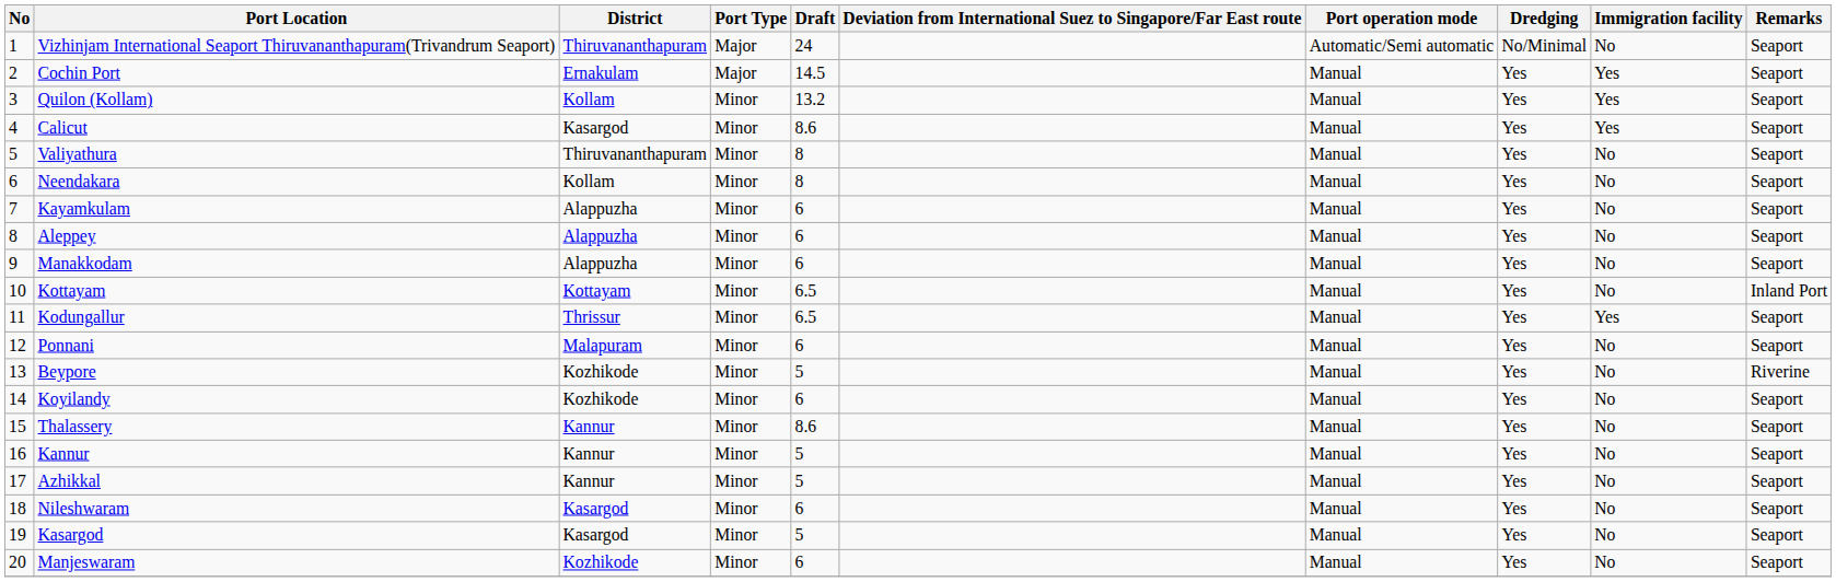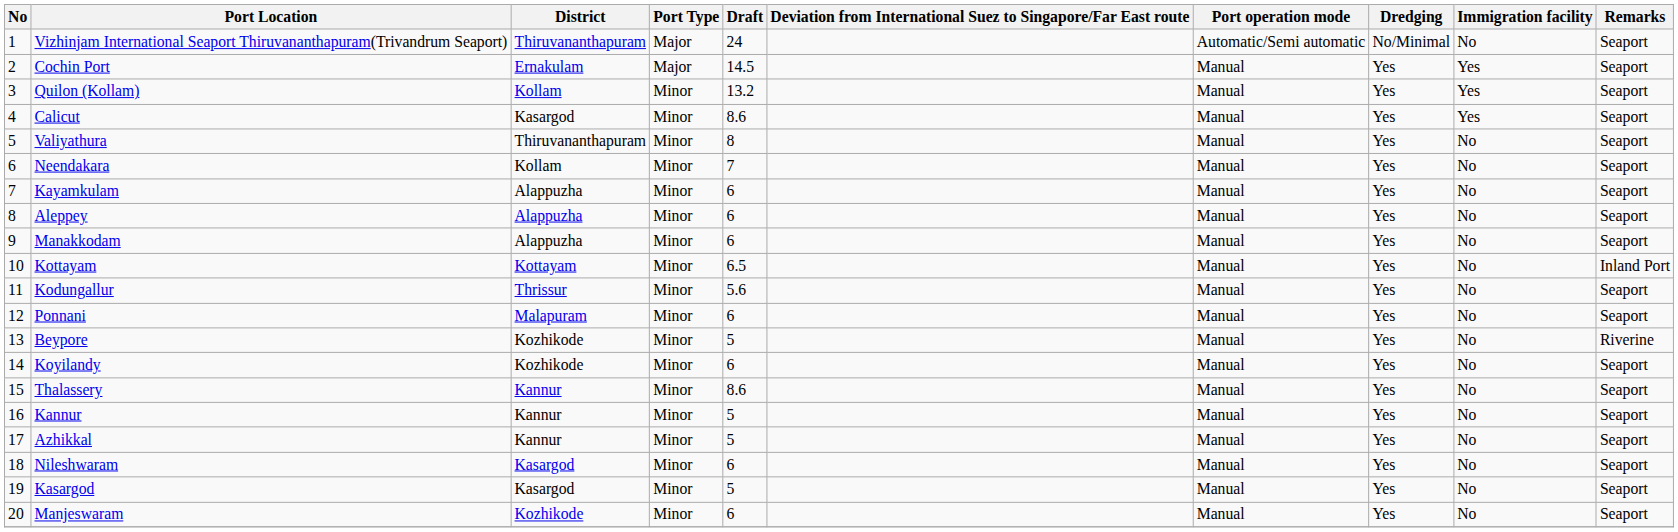 <table class="wikitable sortable">
 <tr>
 <th>No</th>
 <th>Port Location</th>
 <th>District</th>
 <th>Port Type</th>
 <th>Draft</th>
 <th>Deviation from International Suez to Singapore/Far East route</th>
 <th>Port operation mode</th>
 <th>Dredging</th>
 <th>Immigration facility</th>
 <th>Remarks</th>
 </tr>
 <tr>
 <td>1</td>
 <td><a href='#'>Vizhinjam International Seaport Thiruvananthapuram</a>(Trivandrum Seaport)</td>
 <td><a href='#'>Thiruvananthapuram</a></td>
 <td>Major</td>
 <td>24</td>
 <td></td>
 <td>Automatic/Semi automatic</td>
 <td>No/Minimal</td>
 <td>No</td>
 <td>Seaport</td>
 </tr>
 <tr>
 <td>2</td>
 <td><a href='#'>Cochin Port</a></td>
 <td><a href='#'>Ernakulam</a></td>
 <td>Major</td>
 <td>14.5</td>
 <td></td>
 <td>Manual</td>
 <td>Yes</td>
 <td>Yes</td>
 <td>Seaport</td>
 </tr>
 <tr>
 <td>3</td>
 <td><a href='#'>Quilon (Kollam)</a></td>
 <td><a href='#'>Kollam</a></td>
 <td>Minor</td>
 <td>13.2</td>
 <td></td>
 <td>Manual</td>
 <td>Yes</td>
 <td>Yes</td>
 <td>Seaport</td>
 </tr>
 <tr>
 <td>4</td>
 <td><a href='#'>Calicut</a></td>
 <td>Kasargod</td>
 <td>Minor</td>
 <td>8.6</td>
 <td></td>
 <td>Manual</td>
 <td>Yes</td>
 <td>Yes</td>
 <td>Seaport</td>
 </tr>
 <tr>
 <td>5</td>
 <td><a href='#'>Valiyathura</a></td>
 <td>Thiruvananthapuram</td>
 <td>Minor</td>
 <td>8</td>
 <td></td>
 <td>Manual</td>
 <td>Yes</td>
 <td>No</td>
 <td>Seaport</td>
 </tr>
 <tr>
 <td>6</td>
 <td><a href='#'>Neendakara</a></td>
 <td>Kollam</td>
 <td>Minor</td>
-<td>8</td>
+<td>7</td>
 <td></td>
 <td>Manual</td>
 <td>Yes</td>
 <td>No</td>
 <td>Seaport</td>
 </tr>
 <tr>
 <td>7</td>
 <td><a href='#'>Kayamkulam</a></td>
 <td>Alappuzha</td>
 <td>Minor</td>
 <td>6</td>
 <td></td>
 <td>Manual</td>
 <td>Yes</td>
 <td>No</td>
 <td>Seaport</td>
 </tr>
 <tr>
 <td>8</td>
 <td><a href='#'>Aleppey</a></td>
 <td><a href='#'>Alappuzha</a></td>
 <td>Minor</td>
 <td>6</td>
 <td></td>
 <td>Manual</td>
 <td>Yes</td>
 <td>No</td>
 <td>Seaport</td>
 </tr>
 <tr>
 <td>9</td>
 <td><a href='#'>Manakkodam</a></td>
 <td>Alappuzha</td>
 <td>Minor</td>
 <td>6</td>
 <td></td>
 <td>Manual</td>
 <td>Yes</td>
 <td>No</td>
 <td>Seaport</td>
 </tr>
 <tr>
 <td>10</td>
 <td><a href='#'>Kottayam</a></td>
 <td><a href='#'>Kottayam</a></td>
 <td>Minor</td>
 <td>6.5</td>
 <td></td>
 <td>Manual</td>
 <td>Yes</td>
 <td>No</td>
 <td>Inland Port</td>
 </tr>
 <tr>
 <td>11</td>
 <td><a href='#'>Kodungallur</a></td>
 <td><a href='#'>Thrissur</a></td>
 <td>Minor</td>
-<td>6.5</td>
+<td>5.6</td>
 <td></td>
 <td>Manual</td>
 <td>Yes</td>
-<td>Yes</td>
+<td>No</td>
 <td>Seaport</td>
 </tr>
 <tr>
 <td>12</td>
 <td><a href='#'>Ponnani</a></td>
 <td><a href='#'>Malapuram</a></td>
 <td>Minor</td>
 <td>6</td>
 <td></td>
 <td>Manual</td>
 <td>Yes</td>
 <td>No</td>
 <td>Seaport</td>
 </tr>
 <tr>
 <td>13</td>
 <td><a href='#'>Beypore</a></td>
 <td>Kozhikode</td>
 <td>Minor</td>
 <td>5</td>
 <td></td>
 <td>Manual</td>
 <td>Yes</td>
 <td>No</td>
 <td>Riverine</td>
 </tr>
 <tr>
 <td>14</td>
 <td><a href='#'>Koyilandy</a></td>
 <td>Kozhikode</td>
 <td>Minor</td>
 <td>6</td>
 <td></td>
 <td>Manual</td>
 <td>Yes</td>
 <td>No</td>
 <td>Seaport</td>
 </tr>
 <tr>
 <td>15</td>
 <td><a href='#'>Thalassery</a></td>
 <td><a href='#'>Kannur</a></td>
 <td>Minor</td>
 <td>8.6</td>
 <td></td>
 <td>Manual</td>
 <td>Yes</td>
 <td>No</td>
 <td>Seaport</td>
 </tr>
 <tr>
 <td>16</td>
 <td><a href='#'>Kannur</a></td>
 <td>Kannur</td>
 <td>Minor</td>
 <td>5</td>
 <td></td>
 <td>Manual</td>
 <td>Yes</td>
 <td>No</td>
 <td>Seaport</td>
 </tr>
 <tr>
 <td>17</td>
 <td><a href='#'>Azhikkal</a></td>
 <td>Kannur</td>
 <td>Minor</td>
 <td>5</td>
 <td></td>
 <td>Manual</td>
 <td>Yes</td>
 <td>No</td>
 <td>Seaport</td>
 </tr>
 <tr>
 <td>18</td>
 <td><a href='#'>Nileshwaram</a></td>
 <td><a href='#'>Kasargod</a></td>
 <td>Minor</td>
 <td>6</td>
 <td></td>
 <td>Manual</td>
 <td>Yes</td>
 <td>No</td>
 <td>Seaport</td>
 </tr>
 <tr>
 <td>19</td>
 <td><a href='#'>Kasargod</a></td>
 <td District>Kasargod</td>
 <td>Minor</td>
 <td>5</td>
 <td></td>
 <td>Manual</td>
 <td>Yes</td>
 <td>No</td>
 <td>Seaport</td>
 </tr>
 <tr>
 <td>20</td>
 <td><a href='#'>Manjeswaram</a></td>
 <td><a href='#'>Kozhikode</a></td>
 <td>Minor</td>
 <td>6</td>
 <td></td>
 <td>Manual</td>
 <td>Yes</td>
 <td>No</td>
 <td>Seaport</td>
 </tr>
 <tr>
 </tr>
 </table>
